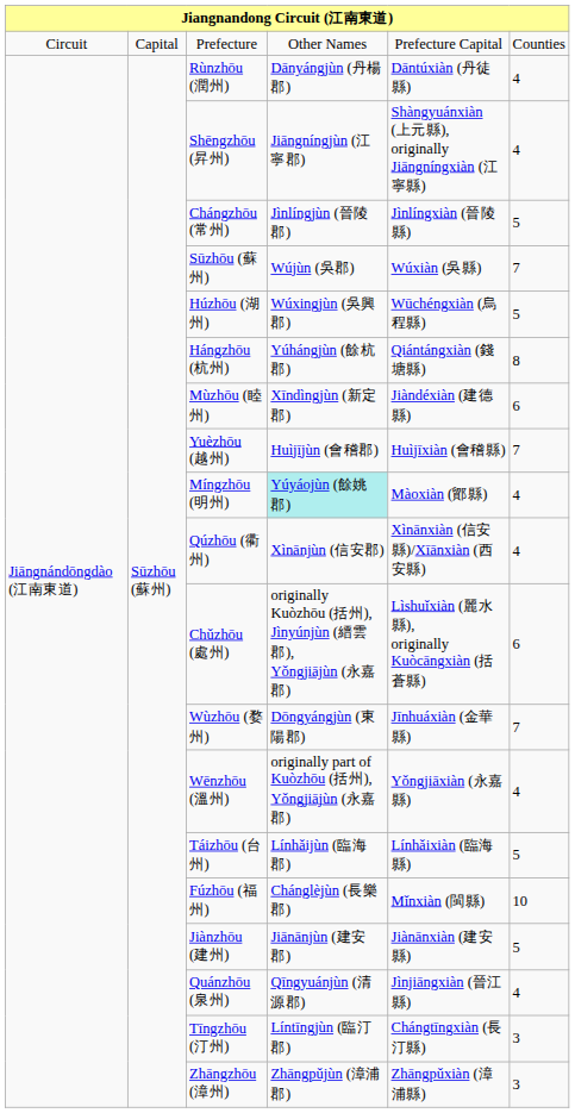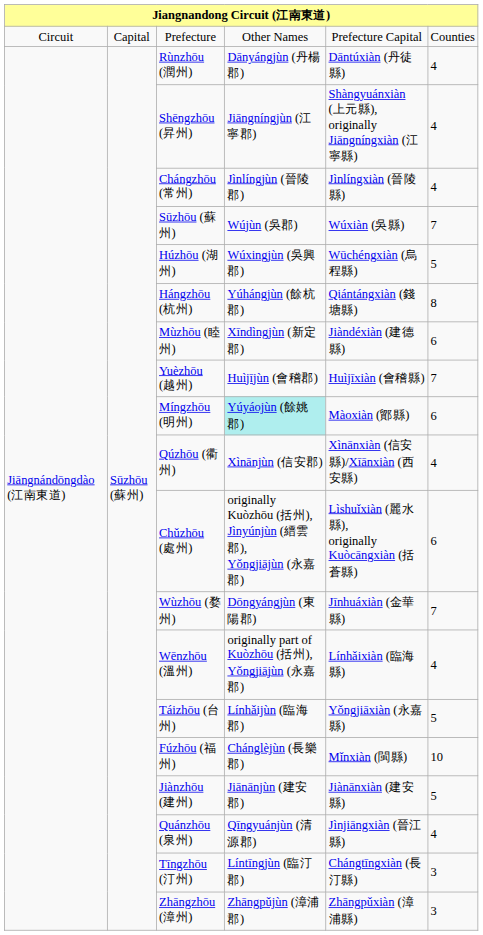 <table class="wikitable collapsible collapsed">
 <tr>
 <th colspan="12" align="center" style="background: #ffff99;"><strong>Jiangnandong Circuit (江南東道)</strong></th>
 </tr>
 <tr align="center">
 <td>Circuit</td>
 <td>Capital</td>
 <td>Prefecture</td>
 <td>Other Names</td>
 <td>Prefecture Capital</td>
 <td>Counties</td>
 </tr>
 <tr>
 <td rowspan="19"><a href='#'>Jiāngnándōngdào</a> (江南東道)</td>
 <td rowspan="19"><a href='#'>Sūzhōu</a> (蘇州)</td>
 <td><a href='#'>Rùnzhōu</a> (潤州)</td>
 <td><a href='#'>Dānyángjùn</a> (丹楊郡)</td>
 <td><a href='#'>Dāntúxiàn</a> (丹徒縣)</td>
 <td>4</td>
 </tr>
 <tr>
 <td><a href='#'>Shēngzhōu</a> (昇州)</td>
 <td><a href='#'>Jiāngníngjùn</a> (江寧郡)</td>
 <td><a href='#'>Shàngyuánxiàn</a> (上元縣),<br>originally <a href='#'>Jiāngníngxiàn</a> (江寧縣)</td>
 <td>4</td>
 </tr>
 <tr>
 <td><a href='#'>Chángzhōu</a> (常州)</td>
 <td><a href='#'>Jìnlíngjùn</a> (晉陵郡)</td>
 <td><a href='#'>Jìnlíngxiàn</a> (晉陵縣)</td>
-<td>5</td>
+<td>4</td>
 </tr>
 <tr>
 <td><a href='#'>Sūzhōu</a> (蘇州)</td>
 <td><a href='#'>Wújùn</a> (吳郡)</td>
 <td><a href='#'>Wúxiàn</a> (吳縣)</td>
 <td>7</td>
 </tr>
 <tr>
 <td><a href='#'>Húzhōu</a> (湖州)</td>
 <td><a href='#'>Wúxingjùn</a> (吳興郡)</td>
 <td><a href='#'>Wūchéngxiàn</a> (烏程縣)</td>
 <td>5</td>
 </tr>
 <tr>
 <td><a href='#'>Hángzhōu</a> (杭州)</td>
 <td><a href='#'>Yúhángjùn</a> (餘杭郡)</td>
 <td><a href='#'>Qiántángxiàn</a> (錢塘縣)</td>
 <td>8</td>
 </tr>
 <tr>
 <td><a href='#'>Mùzhōu</a> (睦州)</td>
 <td><a href='#'>Xīndìngjùn</a> (新定郡)</td>
 <td><a href='#'>Jiàndéxiàn</a> (建德縣)</td>
 <td>6</td>
 </tr>
 <tr>
 <td><a href='#'>Yuèzhōu</a> (越州)</td>
 <td><a href='#'>Huìjījùn</a> (會稽郡)</td>
 <td><a href='#'>Huìjīxiàn</a> (會稽縣)</td>
 <td>7</td>
 </tr>
 <tr>
 <td><a href='#'>Míngzhōu</a> (明州)</td>
 <td style="background: paleturquoise;"><a href='#'>Yúyáojùn</a> (餘姚郡)</td>
 <td><a href='#'>Màoxiàn</a> (鄮縣)</td>
-<td>4</td>
+<td>6</td>
 </tr>
 <tr>
 <td><a href='#'>Qúzhōu</a> (衢州)</td>
 <td><a href='#'>Xìnānjùn</a> (信安郡)</td>
 <td><a href='#'>Xìnānxiàn</a> (信安縣)/<a href='#'>Xīānxiàn</a> (西安縣)</td>
 <td>4</td>
 </tr>
 <tr>
 <td><a href='#'>Chǔzhōu</a> (處州)</td>
 <td>originally Kuòzhōu (括州), <a href='#'>Jìnyúnjùn</a> (縉雲郡),<br><a href='#'>Yǒngjiājùn</a> (永嘉郡)</td>
 <td><a href='#'>Lìshuǐxiàn</a> (麗水縣),<br>originally <a href='#'>Kuòcāngxiàn</a> (括蒼縣)</td>
 <td>6</td>
 </tr>
 <tr>
 <td><a href='#'>Wùzhōu</a> (婺州)</td>
 <td><a href='#'>Dōngyángjùn</a> (東陽郡)</td>
 <td><a href='#'>Jīnhuáxiàn</a> (金華縣)</td>
 <td>7</td>
 </tr>
 <tr>
 <td><a href='#'>Wēnzhōu</a> (溫州)</td>
 <td>originally part of <a href='#'>Kuòzhōu</a> (括州),<br><a href='#'>Yǒngjiājùn</a> (永嘉郡)</td>
-<td><a href='#'>Yǒngjiāxiàn</a> (永嘉縣)</td>
+<td><a href='#'>Línhǎixiàn</a> (臨海縣)</td>
 <td>4</td>
 </tr>
 <tr>
 <td><a href='#'>Táizhōu</a> (台州)</td>
 <td><a href='#'>Línhǎijùn</a> (臨海郡)</td>
-<td><a href='#'>Línhǎixiàn</a> (臨海縣)</td>
+<td><a href='#'>Yǒngjiāxiàn</a> (永嘉縣)</td>
 <td>5</td>
 </tr>
 <tr>
 <td><a href='#'>Fúzhōu</a> (福州)</td>
 <td><a href='#'>Chánglèjùn</a> (長樂郡)</td>
 <td><a href='#'>Mǐnxiàn</a> (閩縣)</td>
 <td>10</td>
 </tr>
 <tr>
 <td><a href='#'>Jiànzhōu</a> (建州)</td>
 <td><a href='#'>Jiānānjùn</a> (建安郡)</td>
 <td><a href='#'>Jiànānxiàn</a> (建安縣)</td>
 <td>5</td>
 </tr>
 <tr>
 <td><a href='#'>Quánzhōu</a> (泉州)</td>
 <td><a href='#'>Qīngyuánjùn</a> (清源郡)</td>
 <td><a href='#'>Jìnjiāngxiàn</a> (晉江縣)</td>
 <td>4</td>
 </tr>
 <tr>
 <td><a href='#'>Tīngzhōu</a> (汀州)</td>
 <td><a href='#'>Líntīngjùn</a> (臨汀郡)</td>
 <td><a href='#'>Chángtīngxiàn</a> (長汀縣)</td>
 <td>3</td>
 </tr>
 <tr>
 <td><a href='#'>Zhāngzhōu</a> (漳州)</td>
 <td><a href='#'>Zhāngpǔjùn</a> (漳浦郡)</td>
 <td><a href='#'>Zhāngpǔxiàn</a> (漳浦縣)</td>
 <td>3</td>
 </tr>
 </table>
